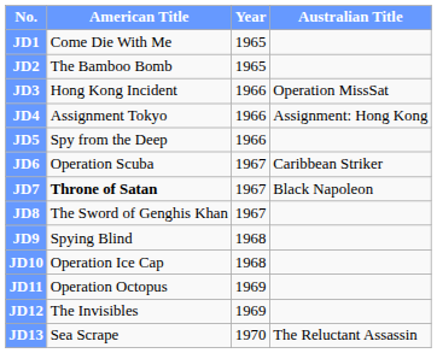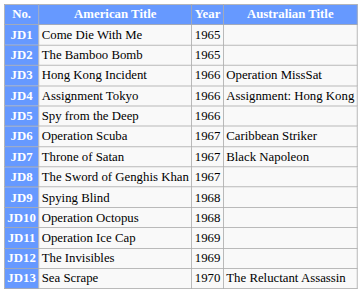 <table class="wikitable">
 <tr>
 <th style="background:#6699ff;color:white;">No.</th>
 <th style="background:#6699ff;color:white;">American Title</th>
 <th style="background:#6699ff;color:white;">Year</th>
 <th style="background:#6699ff;color:white;">Australian Title</th>
 </tr>
 <tr>
 <th style="background:#6699ff;color:white;">JD1</th>
 <td>Come Die With Me</td>
 <td>1965</td>
 <td></td>
 </tr>
 <tr>
 <th style="background:#6699ff;color:white;">JD2</th>
 <td>The Bamboo Bomb</td>
 <td>1965</td>
 <td></td>
 </tr>
 <tr>
 <th style="background:#6699ff;color:white;">JD3</th>
 <td>Hong Kong Incident</td>
 <td>1966</td>
 <td>Operation MissSat</td>
 </tr>
 <tr>
 <th style="background:#6699ff;color:white;">JD4</th>
 <td>Assignment Tokyo</td>
 <td>1966</td>
 <td>Assignment: Hong Kong</td>
 </tr>
 <tr>
 <th style="background:#6699ff;color:white;">JD5</th>
 <td>Spy from the Deep</td>
 <td>1966</td>
 <td></td>
 </tr>
 <tr>
 <th style="background:#6699ff;color:white;">JD6</th>
 <td>Operation Scuba</td>
 <td>1967</td>
 <td>Caribbean Striker</td>
 </tr>
 <tr>
 <th style="background:#6699ff;color:white;">JD7</th>
-<td><strong>Throne of Satan</strong></td>
+<td>Throne of Satan</td>
 <td>1967</td>
 <td>Black Napoleon</td>
 </tr>
 <tr>
 <th style="background:#6699ff;color:white;">JD8</th>
 <td>The Sword of Genghis Khan</td>
 <td>1967</td>
 <td></td>
 </tr>
 <tr>
 <th style="background:#6699ff;color:white;">JD9</th>
 <td>Spying Blind</td>
 <td>1968</td>
 <td></td>
 </tr>
 <tr>
 <th style="background:#6699ff;color:white;">JD10</th>
-<td>Operation Ice Cap</td>
+<td>Operation Octopus</td>
 <td>1968</td>
 <td></td>
 </tr>
 <tr>
 <th style="background:#6699ff;color:white;">JD11</th>
-<td>Operation Octopus</td>
+<td>Operation Ice Cap</td>
 <td>1969</td>
 <td></td>
 </tr>
 <tr>
 <th style="background:#6699ff;color:white;">JD12</th>
 <td>The Invisibles</td>
 <td>1969</td>
 <td></td>
 </tr>
 <tr>
 <th style="background:#6699ff;color:white;">JD13</th>
 <td>Sea Scrape</td>
 <td>1970</td>
 <td>The Reluctant Assassin</td>
 </tr>
 </table>
